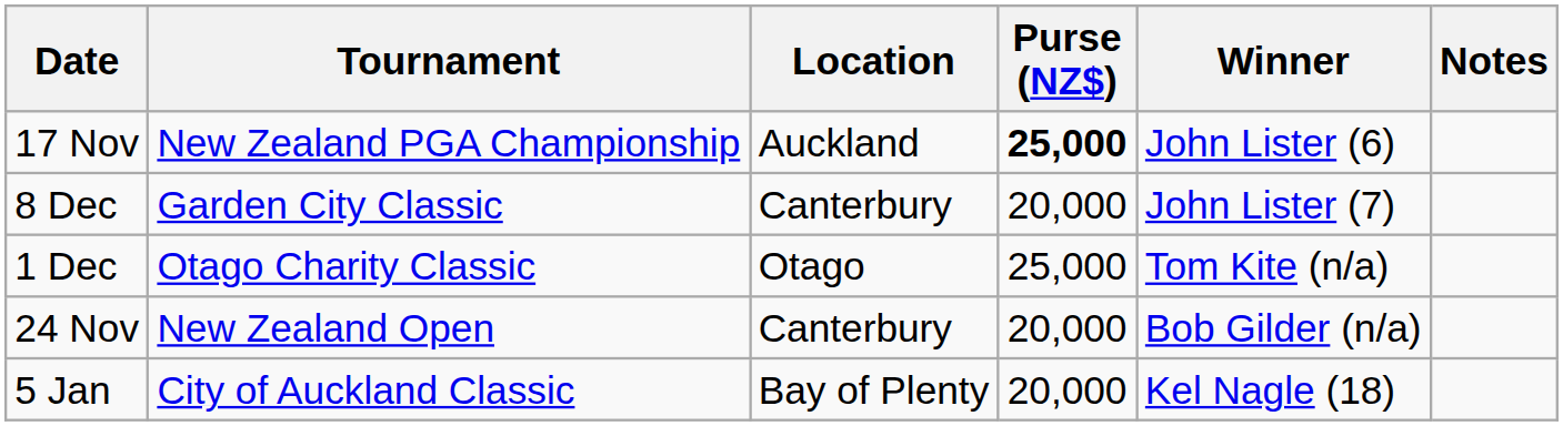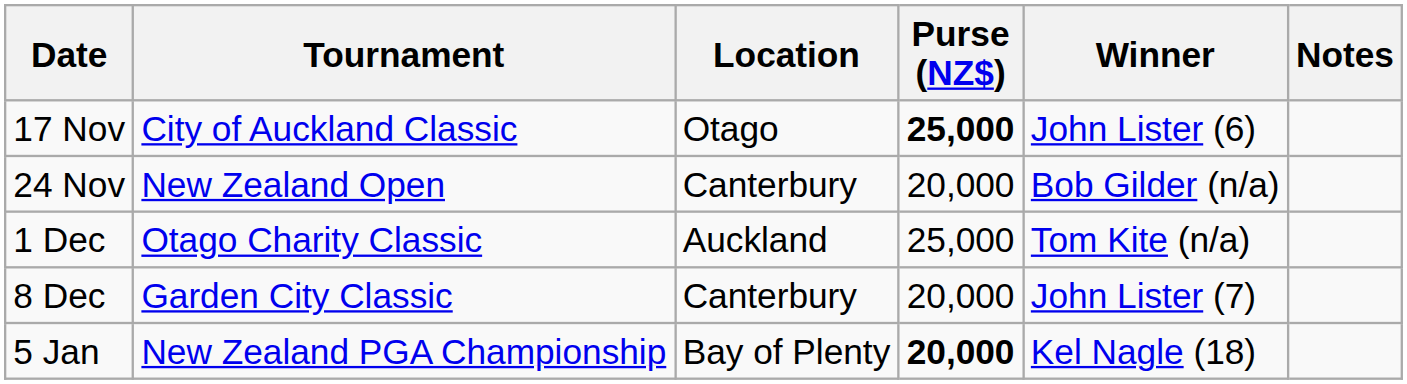 <table class="wikitable" style="font-size:95%">
 <tr>
 <th>Date</th>
 <th>Tournament</th>
 <th>Location</th>
 <th>Purse<br>(<a href='#'>NZ$</a>)</th>
 <th>Winner</th>
 <th>Notes</th>
 </tr>
 <tr>
 <td>17 Nov</td>
-<td><a href='#'>New Zealand PGA Championship</a></td>
-<td>Auckland</td>
+<td><a href='#'>City of Auckland Classic</a></td>
+<td>Otago</td>
 <td align=right><strong>25,000</strong></td>
 <td> <a href='#'>John Lister</a> (6)</td>
+<td></td>
+</tr>
+<tr>
+<td>24 Nov</td>
+<td><a href='#'>New Zealand Open</a></td>
+<td>Canterbury</td>
+<td align=right>20,000</td>
+<td> <a href='#'>Bob Gilder</a> (n/a)</td>
+<td></td>
+</tr>
+<tr>
+<td>1 Dec</td>
+<td><a href='#'>Otago Charity Classic</a></td>
+<td>Auckland</td>
+<td align=right>25,000</td>
+<td> <a href='#'>Tom Kite</a> (n/a)</td>
 <td></td>
 </tr>
 <tr>
 <td>8 Dec</td>
 <td><a href='#'>Garden City Classic</a></td>
 <td>Canterbury</td>
 <td align=right>20,000</td>
 <td> <a href='#'>John Lister</a> (7)</td>
 <td></td>
 </tr>
 <tr>
-<td>1 Dec</td>
-<td><a href='#'>Otago Charity Classic</a></td>
-<td>Otago</td>
-<td align=right>25,000</td>
-<td> <a href='#'>Tom Kite</a> (n/a)</td>
-<td></td>
-</tr>
-<tr>
-<td>24 Nov</td>
-<td><a href='#'>New Zealand Open</a></td>
-<td>Canterbury</td>
-<td align=right>20,000</td>
-<td> <a href='#'>Bob Gilder</a> (n/a)</td>
-<td></td>
-</tr>
-<tr>
 <td>5 Jan</td>
-<td><a href='#'>City of Auckland Classic</a></td>
+<td><a href='#'>New Zealand PGA Championship</a></td>
 <td>Bay of Plenty</td>
-<td align=right>20,000</td>
+<td align=right><strong>20,000</strong></td>
 <td> <a href='#'>Kel Nagle</a> (18)</td>
 <td></td>
 </tr>
 </table>
